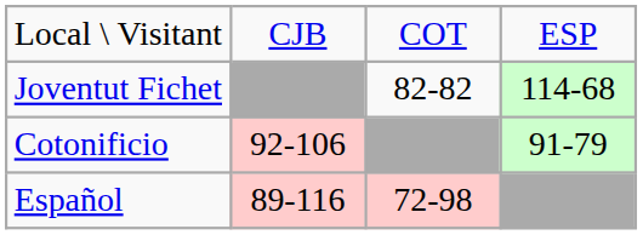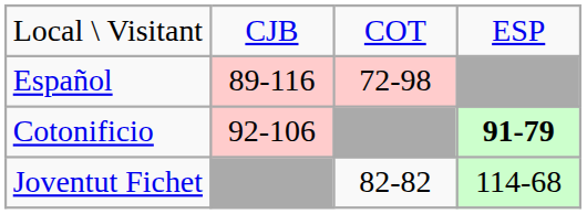 <table class="wikitable" style="text-align:center; font-size:80%">
 <tr>
 <td>Local \ Visitant</td>
 <td width=45><a href='#'>CJB</a></td>
 <td width=45><a href='#'>COT</a></td>
 <td width=45><a href='#'>ESP</a></td>
 </tr>
 <tr>
+<td align=left><a href='#'>Español</a></td>
+<td style="background:#FCC">89-116</td>
+<td style="background:#FCC">72-98</td>
+<td style="background:#aaa;"></td>
+</tr>
+<tr>
+<td align=left><a href='#'>Cotonificio</a></td>
+<td style="background:#FCC">92-106</td>
+<td style="background:#aaa;"></td>
+<td style="background:#CFC"><strong>91-79</strong></td>
+</tr>
+<tr>
 <td align=left><a href='#'>Joventut Fichet</a></td>
 <td style="background:#aaa;"></td>
 <td>82-82</td>
 <td style="background:#CFC">114-68</td>
 </tr>
-<tr>
-<td align=left><a href='#'>Cotonificio</a></td>
-<td style="background:#FCC">92-106</td>
-<td style="background:#aaa;"></td>
-<td style="background:#CFC">91-79</td>
-</tr>
-<tr>
-<td align=left><a href='#'>Español</a></td>
-<td style="background:#FCC">89-116</td>
-<td style="background:#FCC">72-98</td>
-<td style="background:#aaa;"></td>
-</tr>
 </table>
